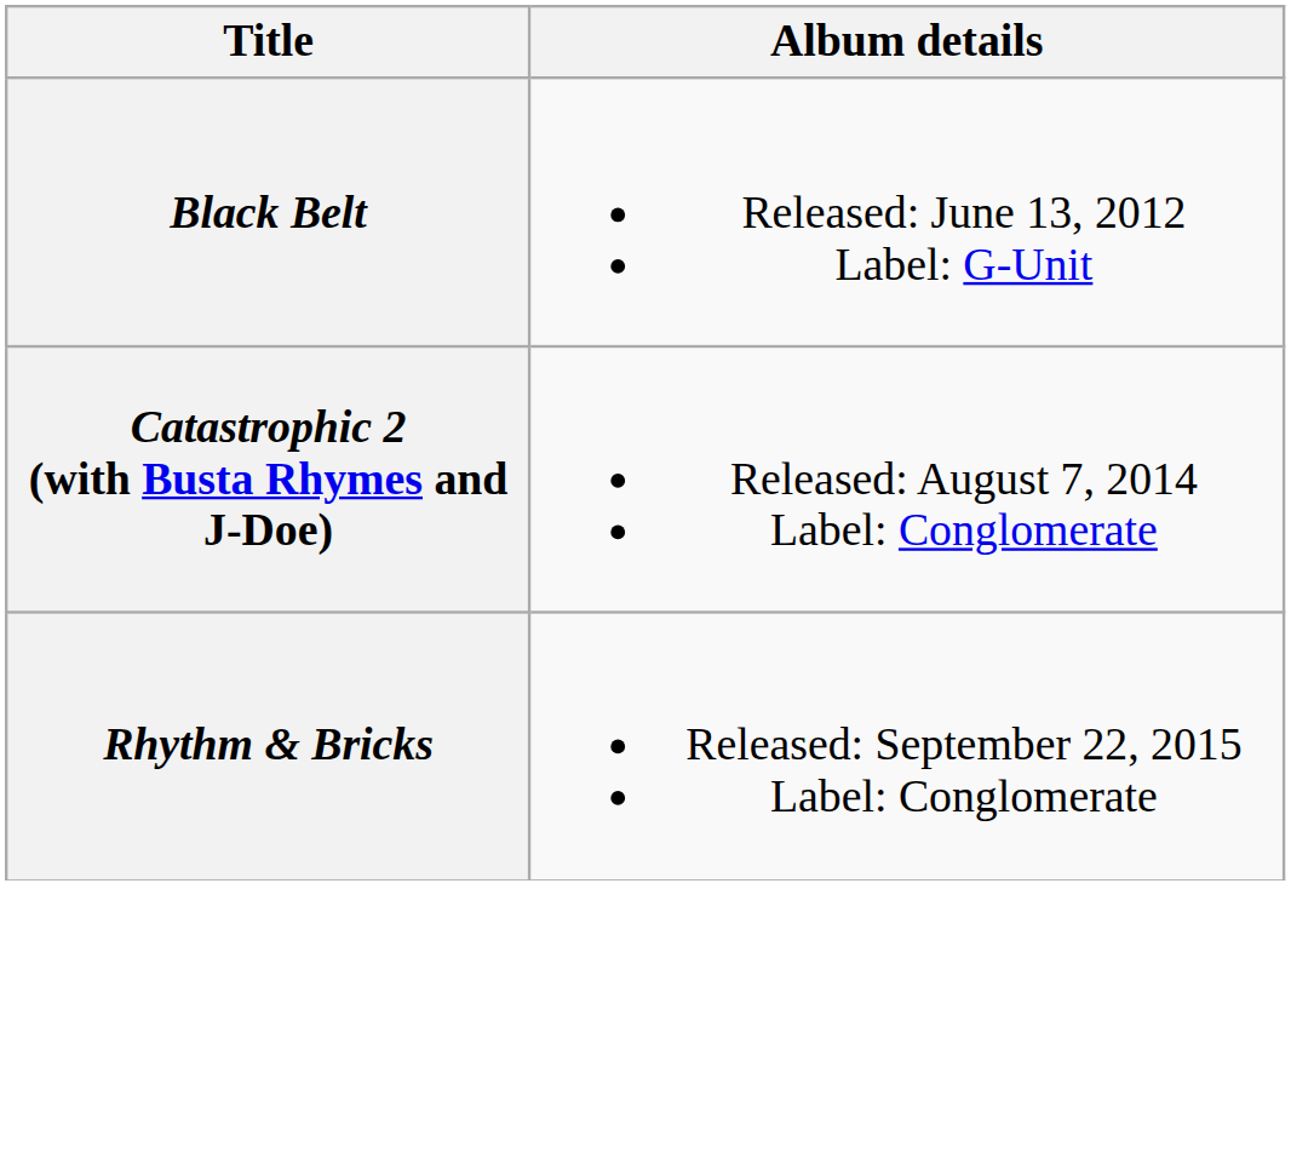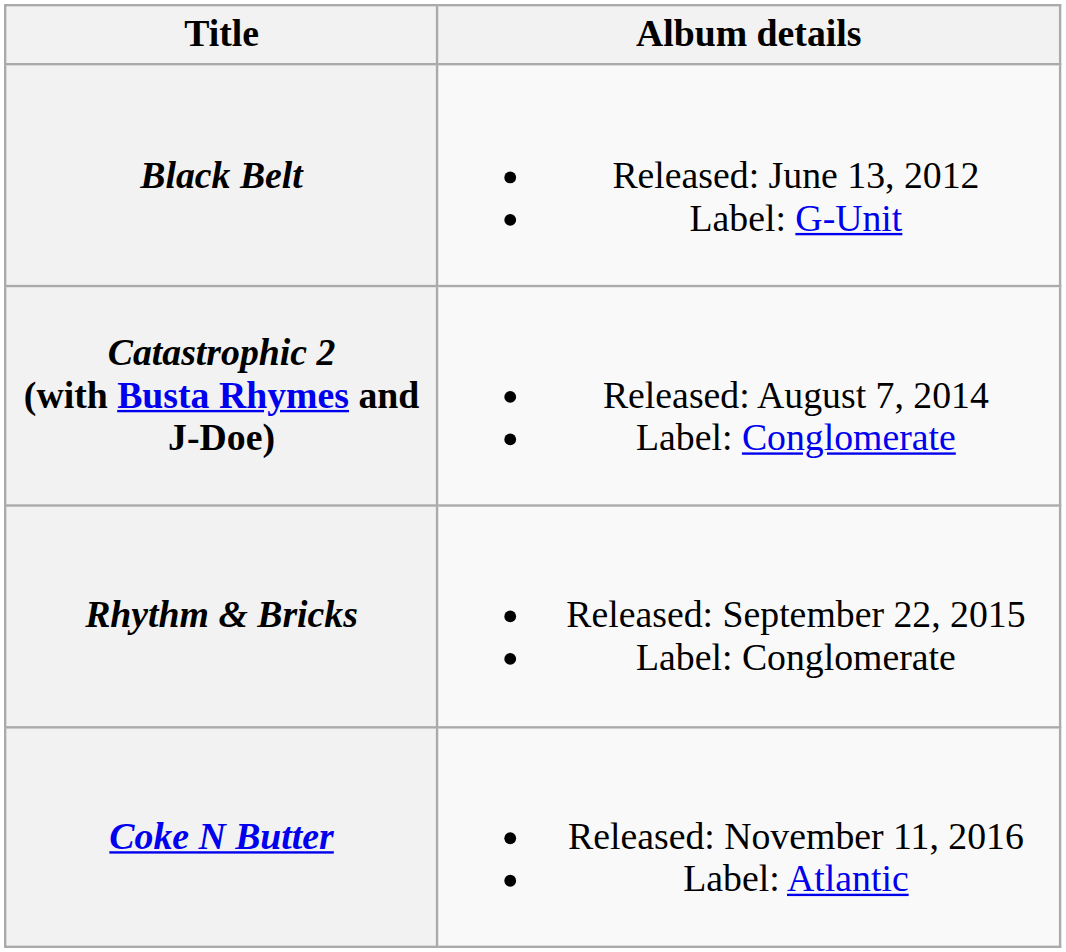 <table class="wikitable plainrowheaders" style="text-align:center;">
 <tr>
 <th scope="col" style="width:11em;">Title</th>
 <th scope="col" style="width:16em;">Album details</th>
 </tr>
 <tr>
 <th scope="row"><em>Black Belt</em></th>
 <td><br><ul><li>Released: June 13, 2012</li><li>Label: <a href='#'>G-Unit</a></li></ul></td>
 </tr>
 <tr>
 <th scope="row"><em>Catastrophic 2</em><br><span>(with <a href='#'>Busta Rhymes</a> and J-Doe)</span></th>
 <td><br><ul><li>Released: August 7, 2014</li><li>Label: <a href='#'>Conglomerate</a></li></ul></td>
 </tr>
 <tr>
 <th scope="row"><em>Rhythm & Bricks</em></th>
 <td><br><ul><li>Released: September 22, 2015</li><li>Label: Conglomerate</li></ul></td>
 </tr>
+<tr>
+<th scope="row"><em><a href='#'>Coke N Butter</a></em></th>
+<td><br><ul><li>Released: November 11, 2016</li><li>Label: <a href='#'>Atlantic</a></li></ul></td>
+</tr>
 </table>
